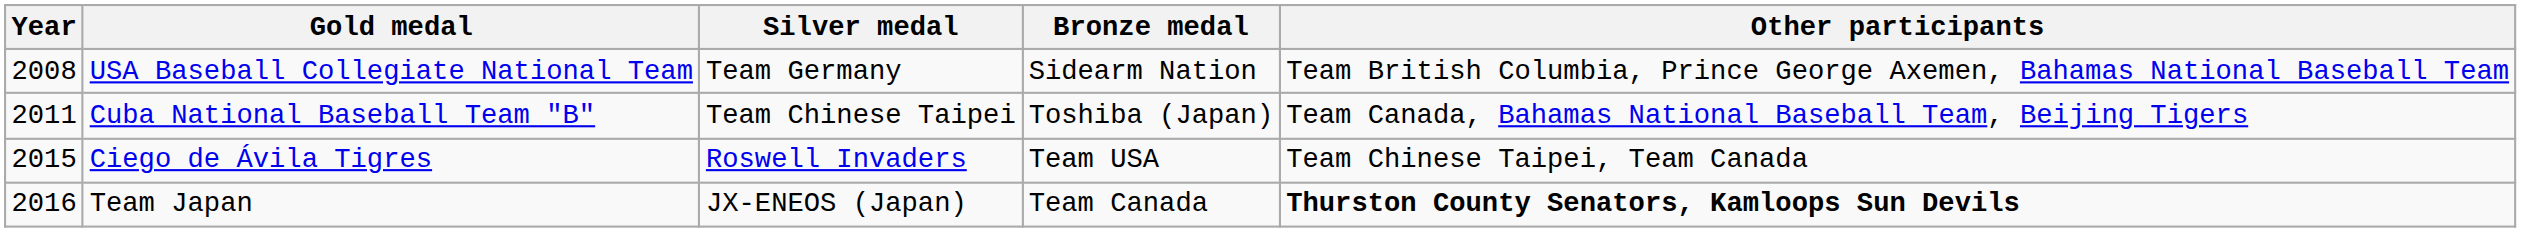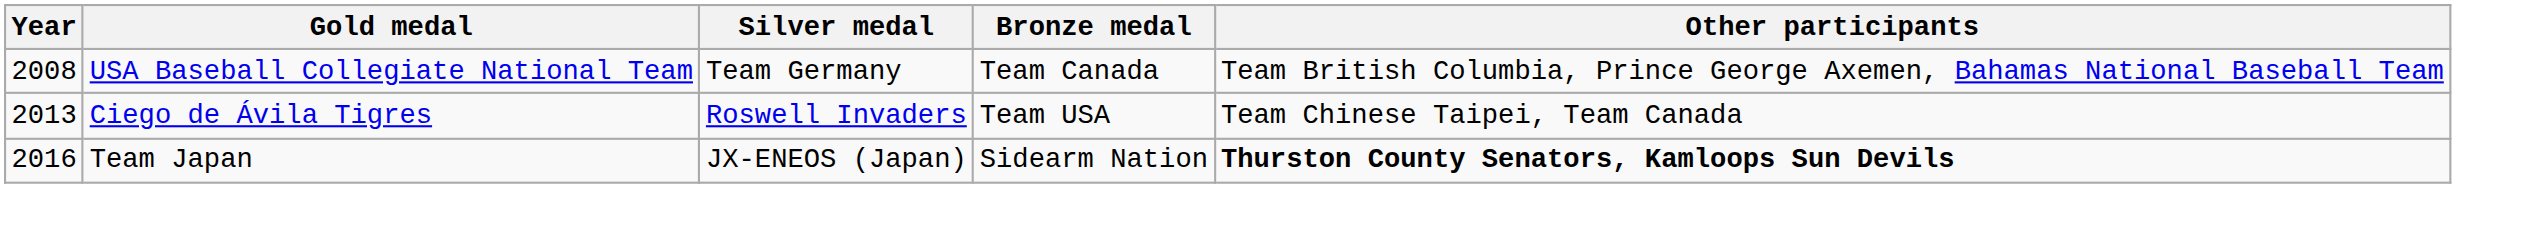 <table class="wikitable">
 <tr>
 <th>Year</th>
 <th>Gold medal</th>
 <th>Silver medal</th>
 <th>Bronze medal</th>
 <th>Other participants</th>
 </tr>
 <tr>
 <td>2008</td>
 <td><a href='#'>USA Baseball Collegiate National Team</a></td>
 <td>Team Germany</td>
-<td>Sidearm Nation</td>
+<td>Team Canada</td>
 <td>Team British Columbia, Prince George Axemen, <a href='#'>Bahamas National Baseball Team</a></td>
 </tr>
 <tr>
-<td>2011</td>
-<td><a href='#'>Cuba National Baseball Team "B"</a></td>
-<td>Team Chinese Taipei</td>
-<td>Toshiba (Japan)</td>
-<td>Team Canada, <a href='#'>Bahamas National Baseball Team</a>, <a href='#'>Beijing Tigers</a></td>
-</tr>
-<tr>
-<td>2015</td>
+<td>2013</td>
 <td><a href='#'>Ciego de Ávila Tigres</a></td>
 <td><a href='#'>Roswell Invaders</a></td>
 <td>Team USA</td>
 <td>Team Chinese Taipei, Team Canada</td>
 </tr>
 <tr>
 <td>2016</td>
 <td>Team Japan</td>
 <td>JX-ENEOS (Japan)</td>
-<td>Team Canada</td>
+<td>Sidearm Nation</td>
 <td><strong>Thurston County Senators, Kamloops Sun Devils</strong></td>
 </tr>
 </table>
